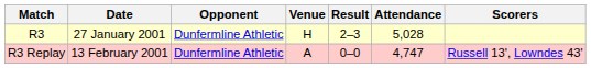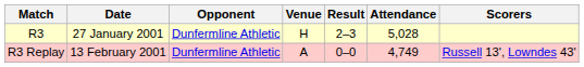 <table class="wikitable" style="font-size:100%; text-align:center">
 <tr>
 <th>Match</th>
 <th>Date</th>
 <th>Opponent</th>
 <th>Venue</th>
 <th>Result</th>
 <th>Attendance</th>
 <th>Scorers</th>
 </tr>
 <tr style="background: #FFFFCC;">
 <td>R3</td>
 <td>27 January 2001</td>
 <td><a href='#'>Dunfermline Athletic</a></td>
 <td>H</td>
 <td>2–3</td>
 <td>5,028</td>
 <td></td>
 </tr>
 <tr style="background: #FFCCCC;">
 <td>R3 Replay</td>
 <td>13 February 2001</td>
 <td><a href='#'>Dunfermline Athletic</a></td>
 <td>A</td>
 <td>0–0</td>
-<td>4,747</td>
+<td>4,749</td>
 <td><a href='#'>Russell</a> 13', <a href='#'>Lowndes</a> 43'</td>
 </tr>
 </table>
